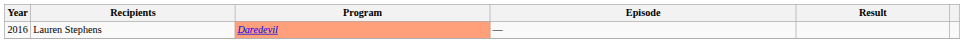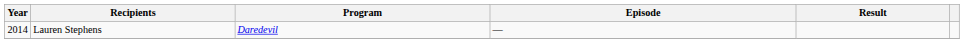 <table class="wikitable plainrowheaders" style="font-size: 90%" width=85%>
 <tr>
 <th scope="col" style="width:2%;">Year</th>
 <th scope="col" style="width:20%;">Recipients</th>
 <th scope="col" style="width:25%;">Program</th>
 <th scope="col" style="width:30%;">Episode</th>
 <th scope="col" style="width:15%;">Result</th>
 <th scope="col" class="unsortable" style="width:1%;"></th>
 </tr>
 <tr>
-<td style="text-align:center;">2016</td>
+<td style="text-align:center;">2014</td>
 <td>Lauren Stephens</td>
-<td style="background: lightsalmon;"><em><a href='#'>Daredevil</a></em></td>
+<td><em><a href='#'>Daredevil</a></em></td>
 <td>—</td>
 <td></td>
 <td style="text-align:center;"></td>
 </tr>
 <tr>
 </tr>
 </table>
